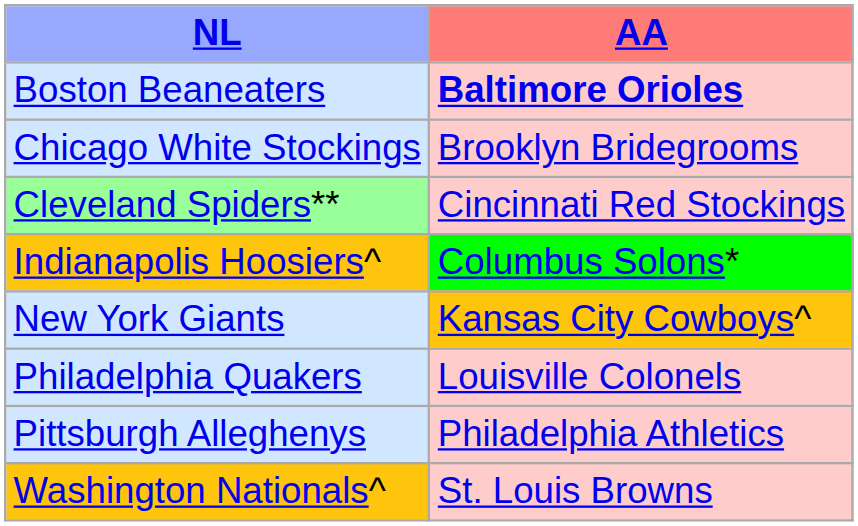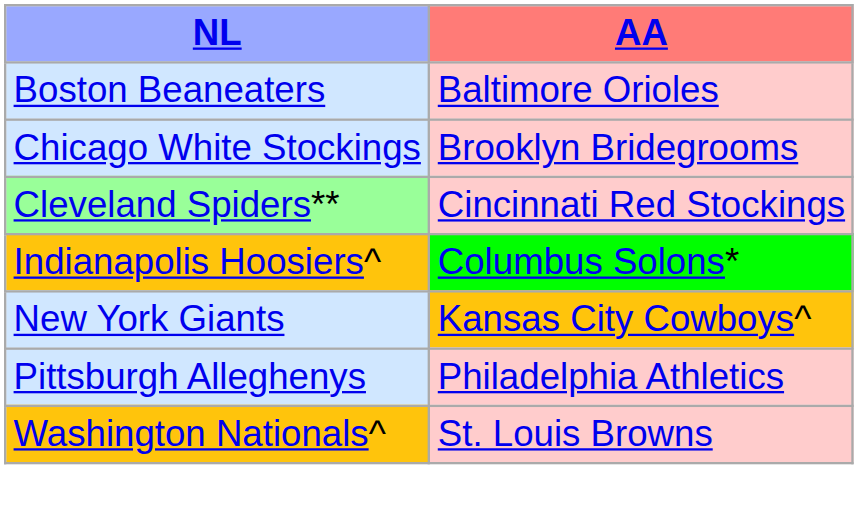 <table class="wikitable" style="font-size:100%;line-height:1.1;">
 <tr>
 <th style="background-color: #99A8FF;"><a href='#'>NL</a></th>
 <th style="background-color: #FF7B77;"><a href='#'>AA</a></th>
 </tr>
 <tr>
 <td style="background-color: #D0E7FF;"><a href='#'>Boston Beaneaters</a></td>
-<td style="background-color: #FFCCCC;"><strong><a href='#'>Baltimore Orioles</a></strong></td>
+<td style="background-color: #FFCCCC;"><a href='#'>Baltimore Orioles</a></td>
 </tr>
 <tr>
 <td style="background-color: #D0E7FF;"><a href='#'>Chicago White Stockings</a></td>
 <td style="background-color: #FFCCCC;"><a href='#'>Brooklyn Bridegrooms</a></td>
 </tr>
 <tr>
 <td style="background-color: #99FF99;"><a href='#'>Cleveland Spiders</a>**</td>
 <td style="background-color: #FFCCCC;"><a href='#'>Cincinnati Red Stockings</a></td>
 </tr>
 <tr>
 <td style="background-color: #FFC40C;"><a href='#'>Indianapolis Hoosiers</a>^</td>
 <td style="background-color: #00FF00;"><a href='#'>Columbus Solons</a>*</td>
 </tr>
 <tr>
 <td style="background-color: #D0E7FF;"><a href='#'>New York Giants</a></td>
 <td style="background-color: #FFC40C;"><a href='#'>Kansas City Cowboys</a>^</td>
 </tr>
 <tr>
-<td style="background-color: #D0E7FF;"><a href='#'>Philadelphia Quakers</a></td>
-<td style="background-color: #FFCCCC;"><a href='#'>Louisville Colonels</a></td>
-</tr>
-<tr>
 <td style="background-color: #D0E7FF;"><a href='#'>Pittsburgh Alleghenys</a></td>
 <td style="background-color: #FFCCCC;"><a href='#'>Philadelphia Athletics</a></td>
 </tr>
 <tr>
 <td style="background-color: #FFC40C;"><a href='#'>Washington Nationals</a>^</td>
 <td style="background-color: #FFCCCC;"><a href='#'>St. Louis Browns</a></td>
 </tr>
 </table>
